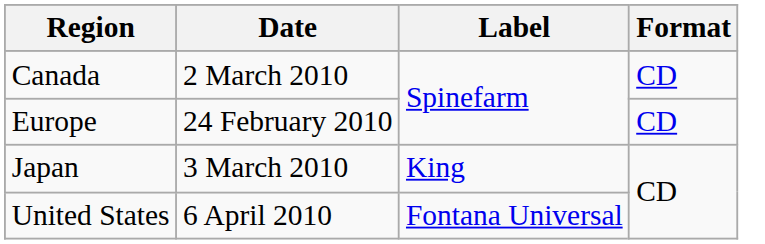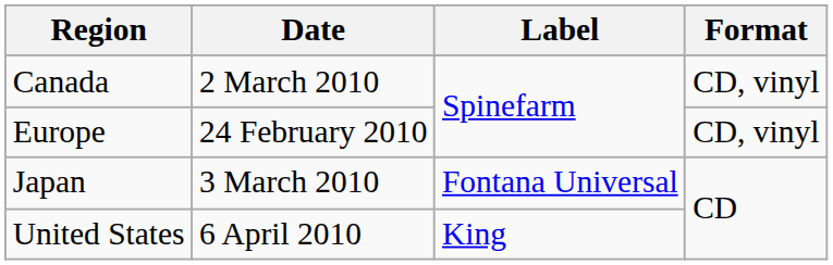 <table class="wikitable sortable">
 <tr>
 <th>Region</th>
 <th>Date</th>
 <th>Label</th>
 <th>Format</th>
 </tr>
 <tr>
 <td>Canada</td>
 <td>2 March 2010</td>
 <td rowspan=2><a href='#'>Spinefarm</a></td>
-<td><a href='#'>CD</a></td>
+<td>CD, vinyl</td>
 </tr>
 <tr>
 <td>Europe</td>
 <td>24 February 2010</td>
-<td><a href='#'>CD</a></td>
+<td>CD, vinyl</td>
 </tr>
 <tr>
 <td>Japan</td>
 <td>3 March 2010</td>
-<td><a href='#'>King</a></td>
+<td><a href='#'>Fontana Universal</a></td>
 <td rowspan=2>CD</td>
 </tr>
 <tr>
 <td>United States</td>
 <td>6 April 2010</td>
-<td><a href='#'>Fontana Universal</a></td>
+<td><a href='#'>King</a></td>
 </tr>
 </table>
